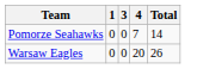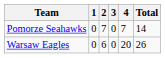 <table class=wikitable>
 <tr>
 <th>Team</th>
 <th>1</th>
+<th>2</th>
 <th>3</th>
 <th>4</th>
 <th>Total</th>
 </tr>
 <tr>
 <td><a href='#'>Pomorze Seahawks</a></td>
 <td>0</td>
+<td>7</td>
 <td>0</td>
 <td>7</td>
 <td>14</td>
 </tr>
 <tr>
 <td><a href='#'>Warsaw Eagles</a></td>
 <td>0</td>
+<td>6</td>
 <td>0</td>
 <td>20</td>
 <td>26</td>
 </tr>
 </table>
